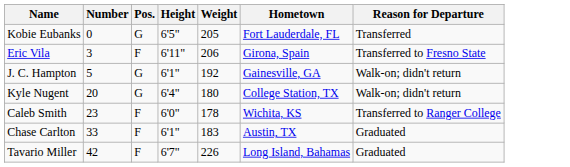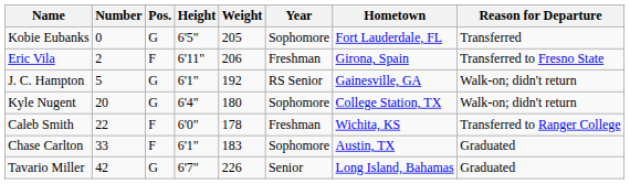 <table class="wikitable sortable" style="font-size:90%;" border="1">
 <tr>
 <th>Name</th>
 <th>Number</th>
 <th>Pos.</th>
 <th>Height</th>
 <th>Weight</th>
+<th>Year</th>
 <th>Hometown</th>
 <th>Reason for Departure</th>
 </tr>
 <tr>
 <td>Kobie Eubanks</td>
 <td>0</td>
 <td>G</td>
 <td>6'5"</td>
 <td>205</td>
+<td>Sophomore</td>
 <td><a href='#'>Fort Lauderdale, FL</a></td>
 <td>Transferred</td>
 </tr>
 <tr>
 <td><a href='#'>Eric Vila</a></td>
-<td>3</td>
+<td>2</td>
 <td>F</td>
 <td>6'11"</td>
 <td>206</td>
+<td>Freshman</td>
 <td><a href='#'>Girona, Spain</a></td>
 <td>Transferred to <a href='#'>Fresno State</a></td>
 </tr>
 <tr>
 <td>J. C. Hampton</td>
 <td>5</td>
 <td>G</td>
 <td>6'1"</td>
 <td>192</td>
+<td>RS Senior</td>
 <td><a href='#'>Gainesville, GA</a></td>
 <td>Walk-on; didn't return</td>
 </tr>
 <tr>
 <td>Kyle Nugent</td>
 <td>20</td>
 <td>G</td>
 <td>6'4"</td>
 <td>180</td>
+<td>Sophomore</td>
 <td><a href='#'>College Station, TX</a></td>
 <td>Walk-on; didn't return</td>
 </tr>
 <tr>
 <td>Caleb Smith</td>
-<td>23</td>
+<td>22</td>
 <td>F</td>
 <td>6'0"</td>
 <td>178</td>
+<td>Freshman</td>
 <td><a href='#'>Wichita, KS</a></td>
 <td>Transferred to <a href='#'>Ranger College</a></td>
 </tr>
 <tr>
 <td>Chase Carlton</td>
 <td>33</td>
 <td>F</td>
 <td>6'1"</td>
 <td>183</td>
+<td>Sophomore</td>
 <td><a href='#'>Austin, TX</a></td>
 <td>Graduated</td>
 </tr>
 <tr>
 <td>Tavario Miller</td>
 <td>42</td>
-<td>F</td>
+<td>G</td>
 <td>6'7"</td>
 <td>226</td>
+<td>Senior</td>
 <td><a href='#'>Long Island, Bahamas</a></td>
 <td>Graduated</td>
 </tr>
 </table>
